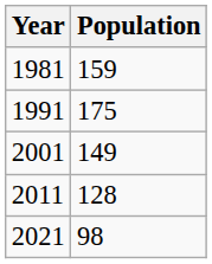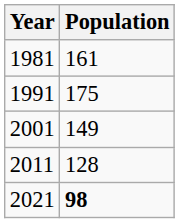 <table class=wikitable>
 <tr>
 <th>Year</th>
 <th>Population</th>
 </tr>
 <tr>
 <td>1981</td>
-<td>159</td>
+<td>161</td>
 </tr>
 <tr>
 <td>1991</td>
 <td>175</td>
 </tr>
 <tr>
 <td>2001</td>
 <td>149</td>
 </tr>
 <tr>
 <td>2011</td>
 <td>128</td>
 </tr>
 <tr>
 <td>2021</td>
-<td>98</td>
+<td><strong>98</strong></td>
 </tr>
 </table>
